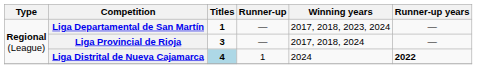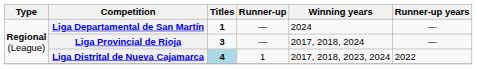 <table class="wikitable plainrowheaders" style="font-size:95%; text-align:center;">
 <tr>
 <th>Type</th>
 <th width=250px>Competition</th>
 <th>Titles</th>
 <th>Runner-up</th>
 <th>Winning years</th>
 <th>Runner-up years</th>
 </tr>
 <tr>
 <td rowspan=3><strong>Regional</strong><br>(League)</td>
 <th scope=col><a href='#'>Liga Departamental de San Martín</a></th>
 <td><strong>1</strong></td>
 <td style="text-align:center;">—</td>
-<td align="left">2017, 2018, 2023, 2024</td>
+<td align="left">2024</td>
 <td style="text-align:center;">—</td>
 </tr>
 <tr>
 <th scope=col><a href='#'>Liga Provincial de Rioja</a></th>
 <td><strong>3</strong></td>
 <td style="text-align:center;">—</td>
 <td align="left">2017, 2018, 2024</td>
 <td style="text-align:center;">—</td>
 </tr>
 <tr>
 <th scope=col><a href='#'>Liga Distrital de Nueva Cajamarca</a></th>
 <td style="background: lightblue;"><strong>4</strong></td>
 <td>1</td>
-<td align="left">2024</td>
-<td align="left"><strong>2022</strong></td>
+<td align="left">2017, 2018, 2023, 2024</td>
+<td align="left">2022</td>
 </tr>
 <tr>
 </tr>
 </table>
